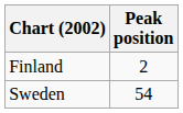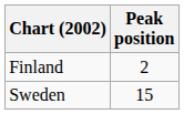 <table class="wikitable">
 <tr>
 <th>Chart (2002)</th>
 <th>Peak<br>position</th>
 </tr>
 <tr>
 <td>Finland</td>
 <td style="text-align:center;">2</td>
 </tr>
 <tr>
 <td>Sweden</td>
-<td style="text-align:center;">54</td>
+<td style="text-align:center;">15</td>
 </tr>
 </table>
